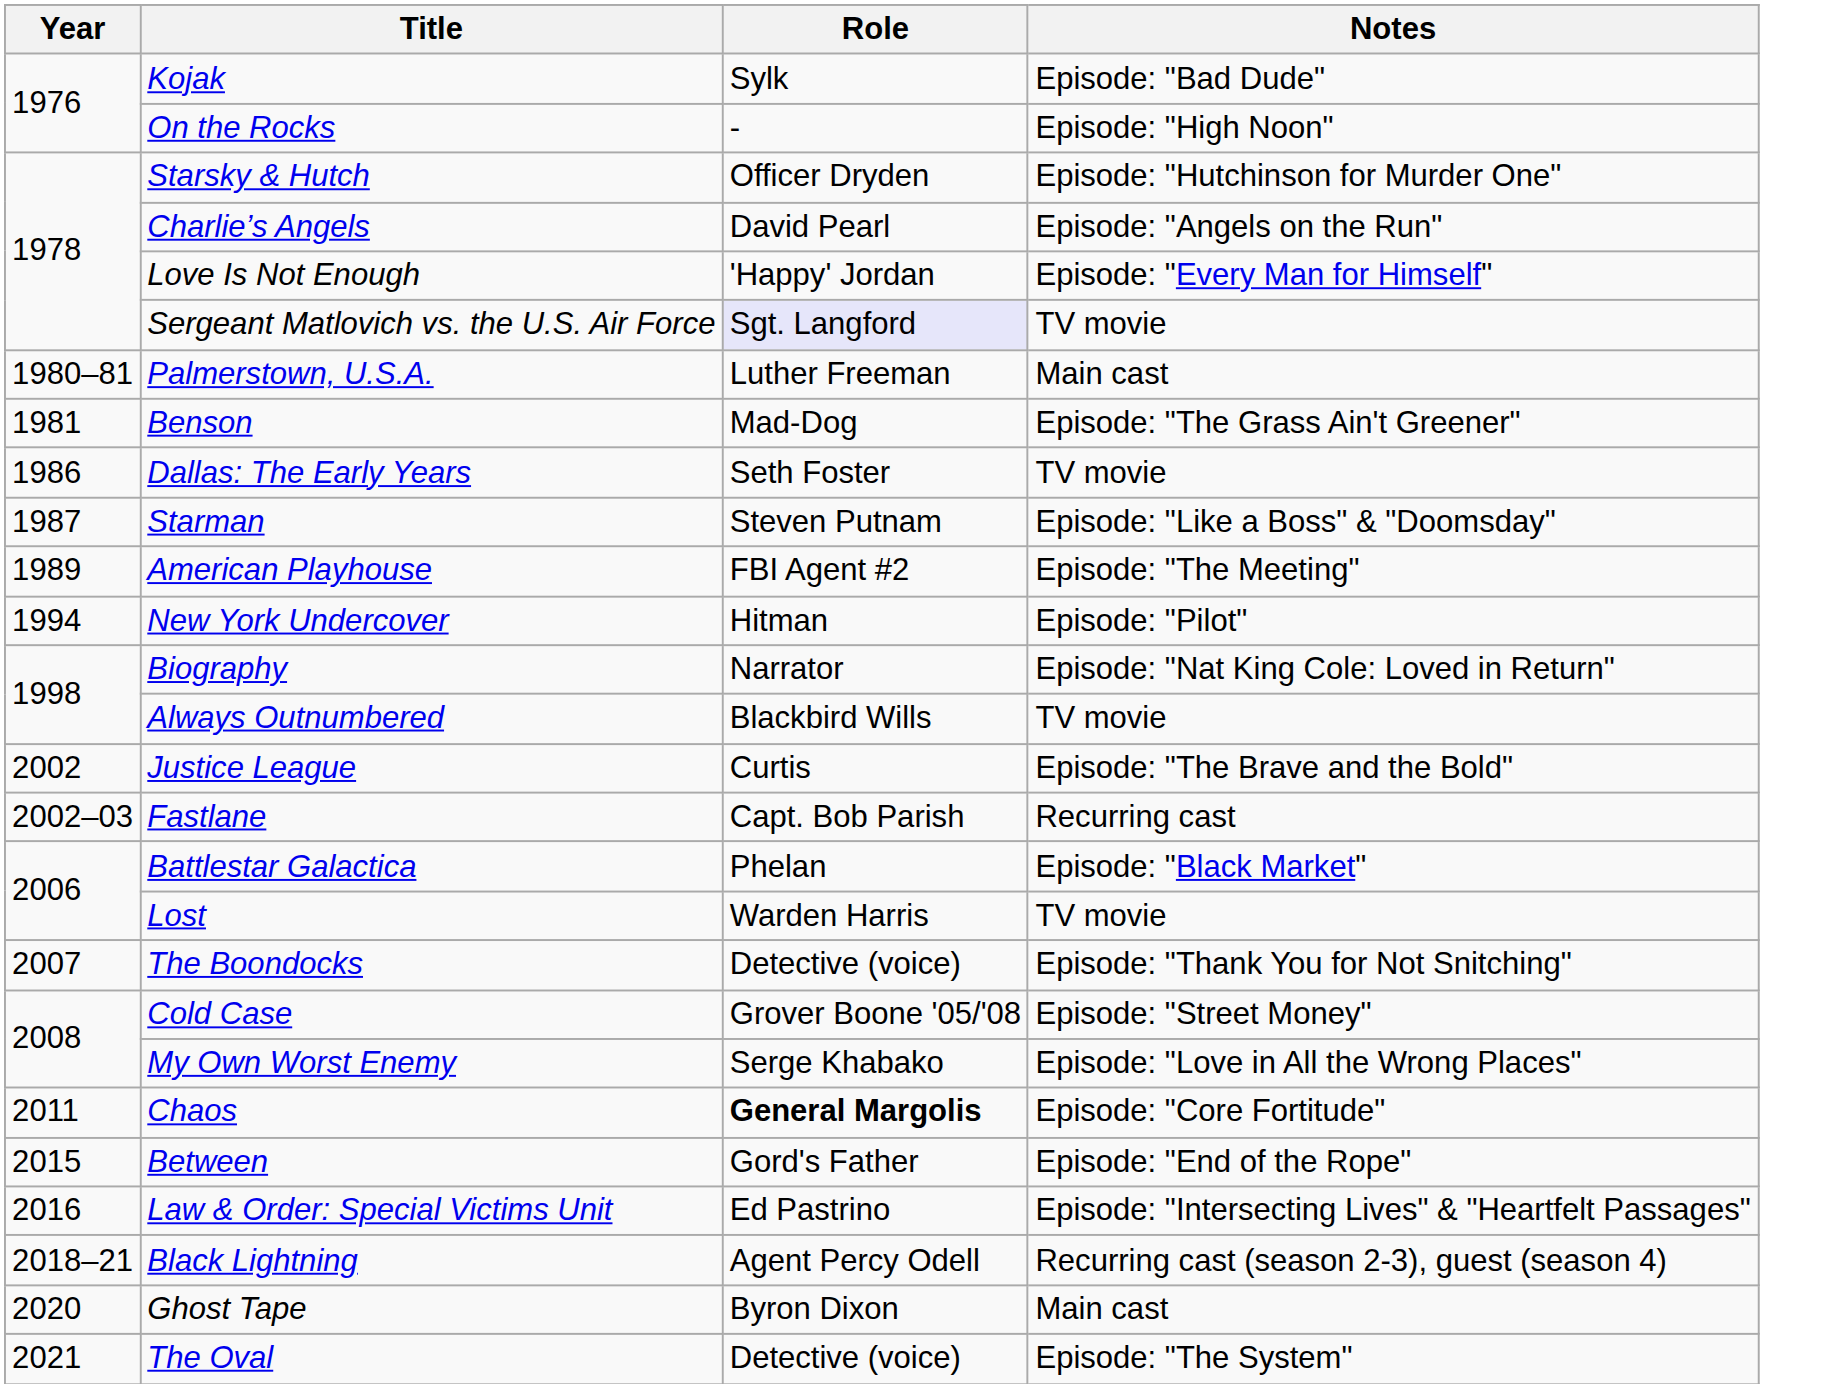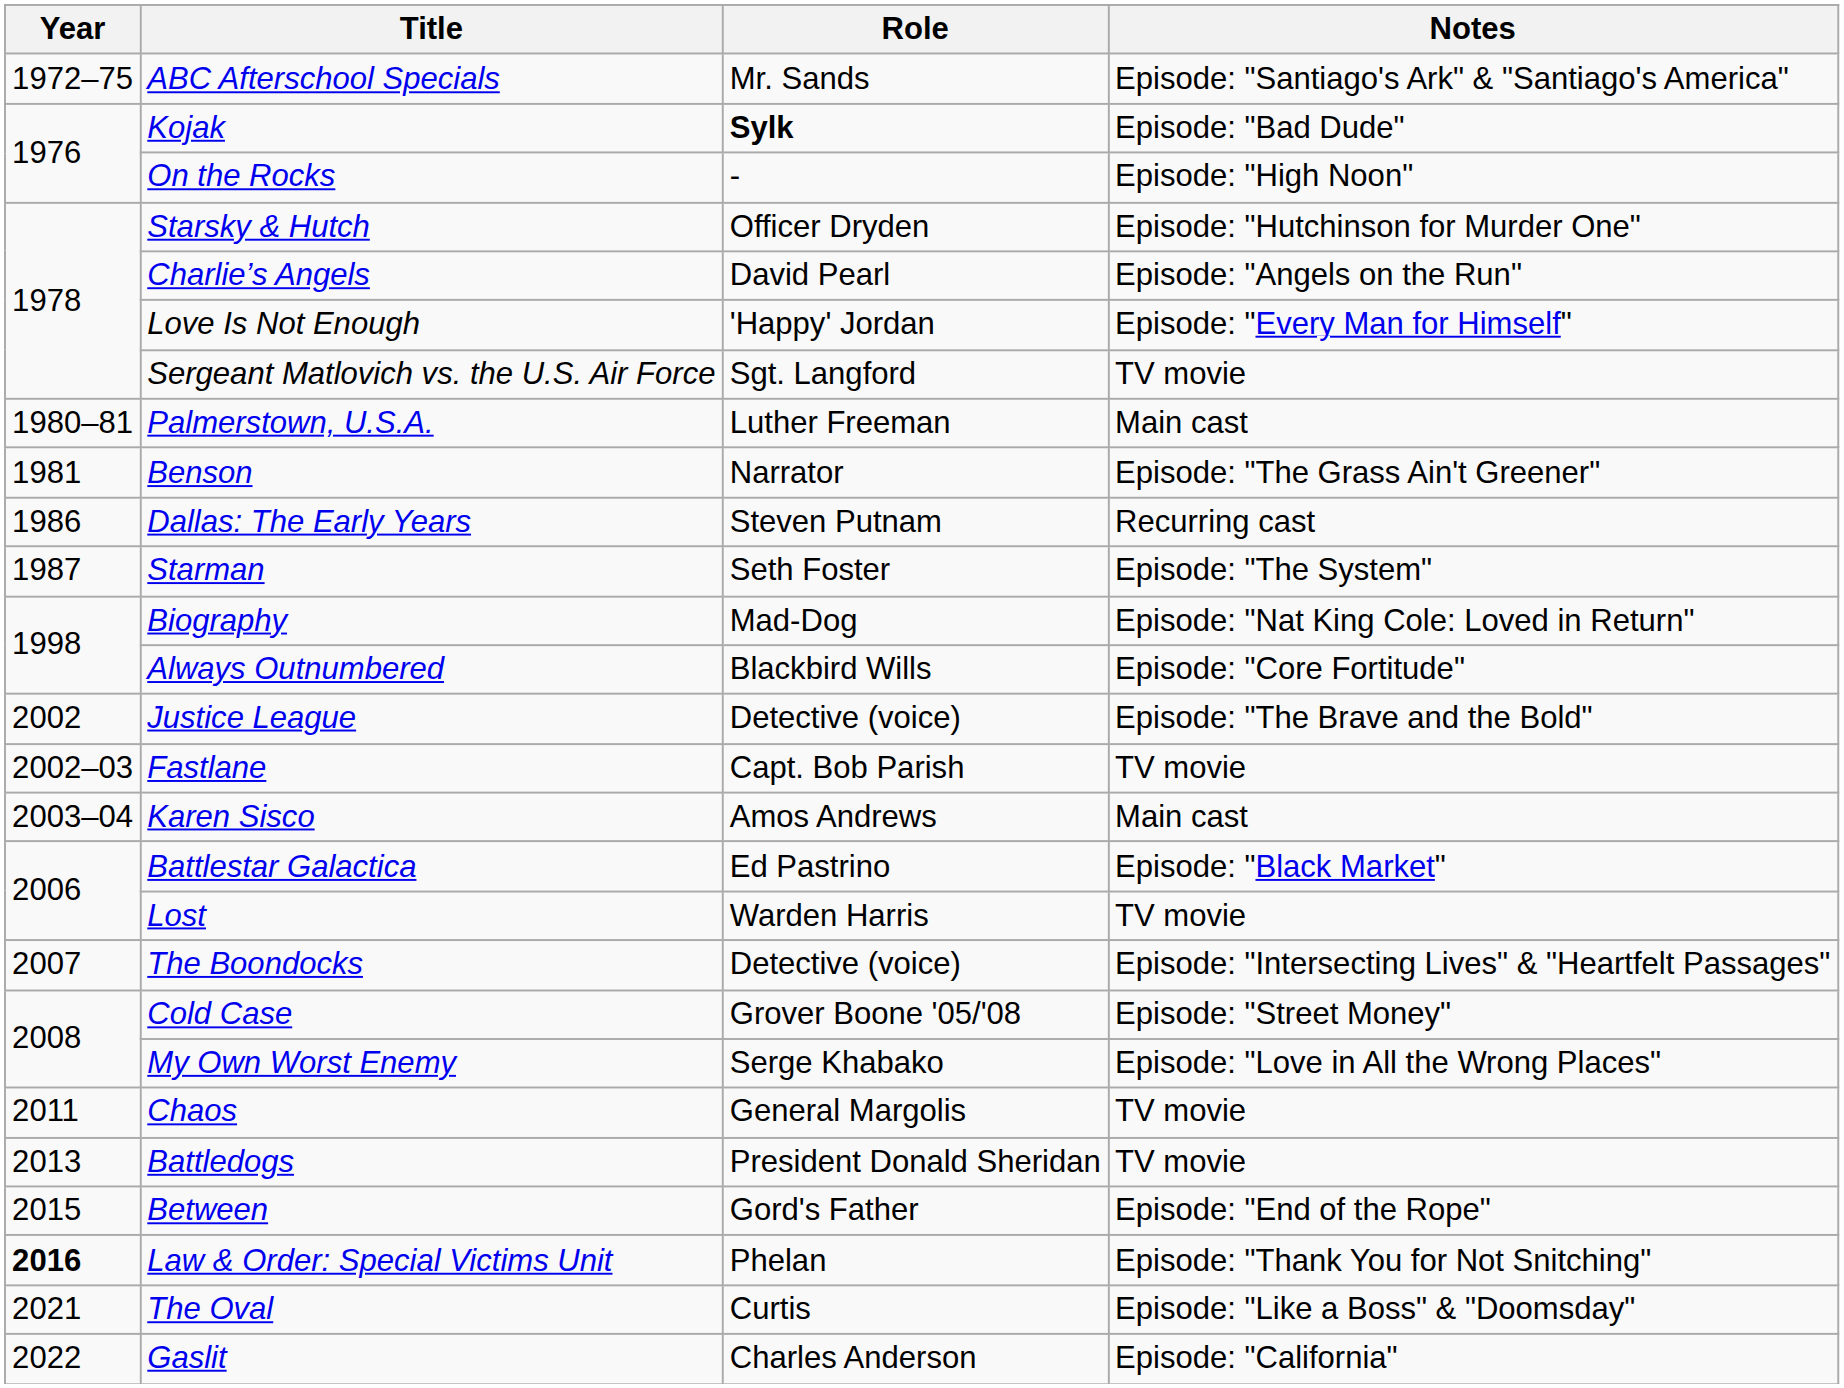 <table class="wikitable plainrowheaders sortable" style="margin-right: 0;">
 <tr>
 <th>Year</th>
 <th>Title</th>
 <th>Role</th>
 <th>Notes</th>
 </tr>
 <tr>
+<td>1972–75</td>
+<td><em><a href='#'>ABC Afterschool Specials</a></em></td>
+<td>Mr. Sands</td>
+<td>Episode: "Santiago's Ark" & "Santiago's America"</td>
+</tr>
+<tr>
 <td rowspan=2>1976</td>
 <td><em><a href='#'>Kojak</a></em></td>
-<td>Sylk</td>
+<td><strong>Sylk</strong></td>
 <td>Episode: "Bad Dude"</td>
 </tr>
 <tr>
 <td><em><a href='#'>On the Rocks</a></em></td>
 <td>-</td>
 <td>Episode: "High Noon"</td>
 </tr>
 <tr>
 <td rowspan=4>1978</td>
 <td><em><a href='#'>Starsky & Hutch</a></em></td>
 <td>Officer Dryden</td>
 <td>Episode: "Hutchinson for Murder One"</td>
 </tr>
 <tr>
 <td><em><a href='#'>Charlie’s Angels</a></em></td>
 <td>David Pearl</td>
 <td>Episode: "Angels on the Run"</td>
 </tr>
 <tr>
 <td><em>Love Is Not Enough</em></td>
 <td>'Happy' Jordan</td>
 <td>Episode: "<a href='#'>Every Man for Himself</a>"</td>
 </tr>
 <tr>
 <td><em>Sergeant Matlovich vs. the U.S. Air Force</em></td>
-<td style="background: lavender;">Sgt. Langford</td>
+<td>Sgt. Langford</td>
 <td>TV movie</td>
 </tr>
 <tr>
 <td>1980–81</td>
 <td><em><a href='#'>Palmerstown, U.S.A.</a></em></td>
 <td>Luther Freeman</td>
 <td>Main cast</td>
 </tr>
 <tr>
 <td>1981</td>
 <td><em><a href='#'>Benson</a></em></td>
-<td>Mad-Dog</td>
+<td>Narrator</td>
 <td>Episode: "The Grass Ain't Greener"</td>
 </tr>
 <tr>
 <td>1986</td>
 <td><em><a href='#'>Dallas: The Early Years</a></em></td>
-<td>Seth Foster</td>
-<td>TV movie</td>
+<td>Steven Putnam</td>
+<td>Recurring cast</td>
 </tr>
 <tr>
 <td>1987</td>
 <td><em><a href='#'>Starman</a></em></td>
-<td>Steven Putnam</td>
-<td>Episode: "Like a Boss" & "Doomsday"</td>
-</tr>
-<tr>
-<td>1989</td>
-<td><em><a href='#'>American Playhouse</a></em></td>
-<td>FBI Agent #2</td>
-<td>Episode: "The Meeting"</td>
-</tr>
-<tr>
-<td>1994</td>
-<td><em><a href='#'>New York Undercover</a></em></td>
-<td>Hitman</td>
-<td>Episode: "Pilot"</td>
+<td>Seth Foster</td>
+<td>Episode: "The System"</td>
 </tr>
 <tr>
 <td rowspan=2>1998</td>
 <td><em><a href='#'>Biography</a></em></td>
-<td>Narrator</td>
+<td>Mad-Dog</td>
 <td>Episode: "Nat King Cole: Loved in Return"</td>
 </tr>
 <tr>
 <td><em><a href='#'>Always Outnumbered</a></em></td>
 <td>Blackbird Wills</td>
-<td>TV movie</td>
+<td>Episode: "Core Fortitude"</td>
 </tr>
 <tr>
 <td>2002</td>
 <td><em><a href='#'>Justice League</a></em></td>
-<td>Curtis</td>
+<td>Detective (voice)</td>
 <td>Episode: "The Brave and the Bold"</td>
 </tr>
 <tr>
 <td>2002–03</td>
 <td><em><a href='#'>Fastlane</a></em></td>
 <td>Capt. Bob Parish</td>
-<td>Recurring cast</td>
+<td>TV movie</td>
+</tr>
+<tr>
+<td>2003–04</td>
+<td><em><a href='#'>Karen Sisco</a></em></td>
+<td>Amos Andrews</td>
+<td>Main cast</td>
 </tr>
 <tr>
 <td rowspan=2>2006</td>
 <td><em><a href='#'>Battlestar Galactica</a></em></td>
-<td>Phelan</td>
+<td>Ed Pastrino</td>
 <td>Episode: "<a href='#'>Black Market</a>"</td>
 </tr>
 <tr>
 <td><em><a href='#'>Lost</a></em></td>
 <td>Warden Harris</td>
 <td>TV movie</td>
 </tr>
 <tr>
 <td>2007</td>
 <td><em><a href='#'>The Boondocks</a></em></td>
 <td>Detective (voice)</td>
-<td>Episode: "Thank You for Not Snitching"</td>
+<td>Episode: "Intersecting Lives" & "Heartfelt Passages"</td>
 </tr>
 <tr>
 <td rowspan=2>2008</td>
 <td><em><a href='#'>Cold Case</a></em></td>
 <td>Grover Boone '05/'08</td>
 <td>Episode: "Street Money"</td>
 </tr>
 <tr>
 <td><em><a href='#'>My Own Worst Enemy</a></em></td>
 <td>Serge Khabako</td>
 <td>Episode: "Love in All the Wrong Places"</td>
 </tr>
 <tr>
 <td>2011</td>
 <td><em><a href='#'>Chaos</a></em></td>
-<td><strong>General Margolis</strong></td>
-<td>Episode: "Core Fortitude"</td>
+<td>General Margolis</td>
+<td>TV movie</td>
+</tr>
+<tr>
+<td>2013</td>
+<td><em><a href='#'>Battledogs</a></em></td>
+<td>President Donald Sheridan</td>
+<td>TV movie</td>
 </tr>
 <tr>
 <td>2015</td>
 <td><em><a href='#'>Between</a></em></td>
 <td>Gord's Father</td>
 <td>Episode: "End of the Rope"</td>
 </tr>
 <tr>
-<td>2016</td>
+<td><strong>2016</strong></td>
 <td><em><a href='#'>Law & Order: Special Victims Unit</a></em></td>
-<td>Ed Pastrino</td>
-<td>Episode: "Intersecting Lives" & "Heartfelt Passages"</td>
-</tr>
-<tr>
-<td>2018–21</td>
-<td><em><a href='#'>Black Lightning</a></em></td>
-<td>Agent Percy Odell</td>
-<td>Recurring cast (season 2-3), guest (season 4)</td>
-</tr>
-<tr>
-<td>2020</td>
-<td><em>Ghost Tape</em></td>
-<td>Byron Dixon</td>
-<td>Main cast</td>
+<td>Phelan</td>
+<td>Episode: "Thank You for Not Snitching"</td>
 </tr>
 <tr>
 <td>2021</td>
 <td><em><a href='#'>The Oval</a></em></td>
-<td>Detective (voice)</td>
-<td>Episode: "The System"</td>
+<td>Curtis</td>
+<td>Episode: "Like a Boss" & "Doomsday"</td>
+</tr>
+<tr>
+<td>2022</td>
+<td><em><a href='#'>Gaslit</a></em></td>
+<td>Charles Anderson</td>
+<td>Episode: "California"</td>
 </tr>
 </table>
